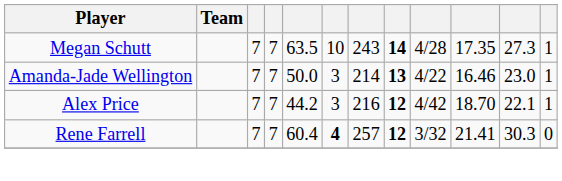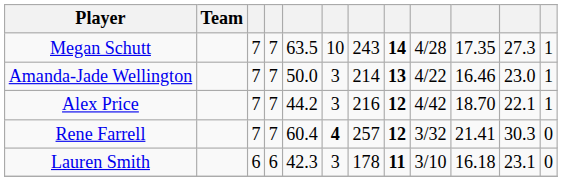 <table class="wikitable sortable" style="text-align:center">
 <tr>
 <th class="unsortable">Player</th>
 <th>Team</th>
 <th></th>
 <th></th>
 <th></th>
 <th></th>
 <th></th>
 <th></th>
 <th></th>
 <th></th>
 <th></th>
 <th></th>
 </tr>
 <tr>
 <td><a href='#'>Megan Schutt</a></td>
 <td style="text-align:left;"></td>
 <td>7</td>
 <td>7</td>
 <td>63.5</td>
 <td>10</td>
 <td>243</td>
 <td><strong>14</strong></td>
 <td>4/28</td>
 <td>17.35</td>
 <td>27.3</td>
 <td>1</td>
 </tr>
 <tr>
 <td><a href='#'>Amanda-Jade Wellington</a></td>
 <td style="text-align:left;"></td>
 <td>7</td>
 <td>7</td>
 <td>50.0</td>
 <td>3</td>
 <td>214</td>
 <td><strong>13</strong></td>
 <td>4/22</td>
 <td>16.46</td>
 <td>23.0</td>
 <td>1</td>
 </tr>
 <tr>
 <td><a href='#'>Alex Price</a></td>
 <td style="text-align:left;"></td>
 <td>7</td>
 <td>7</td>
 <td>44.2</td>
 <td>3</td>
 <td>216</td>
 <td><strong>12</strong></td>
 <td>4/42</td>
 <td>18.70</td>
 <td>22.1</td>
 <td>1</td>
 </tr>
 <tr>
 <td><a href='#'>Rene Farrell</a></td>
 <td style="text-align:left;"></td>
 <td>7</td>
 <td>7</td>
 <td>60.4</td>
 <td><strong>4</strong></td>
 <td>257</td>
 <td><strong>12</strong></td>
 <td>3/32</td>
 <td>21.41</td>
 <td>30.3</td>
 <td>0</td>
 </tr>
 <tr>
+<td><a href='#'>Lauren Smith</a></td>
+<td style="text-align:left;"></td>
+<td>6</td>
+<td>6</td>
+<td>42.3</td>
+<td>3</td>
+<td>178</td>
+<td><strong>11</strong></td>
+<td>3/10</td>
+<td>16.18</td>
+<td>23.1</td>
+<td>0</td>
+</tr>
+<tr>
 </tr>
 </table>
